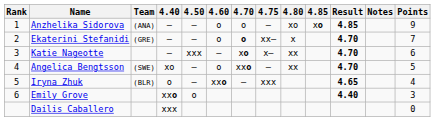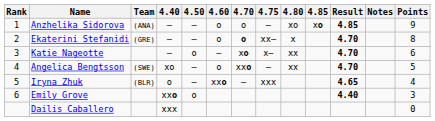 <table class="wikitable sortable" style="text-align:center">
 <tr>
 <th>Rank</th>
 <th>Name</th>
 <th>Team</th>
 <th>4.40</th>
 <th>4.50</th>
 <th>4.60</th>
 <th>4.70</th>
 <th>4.75</th>
 <th>4.80</th>
 <th>4.85</th>
 <th>Result</th>
 <th>Notes</th>
 <th>Points</th>
 </tr>
 <tr>
 <td>1</td>
 <td align=left><a href='#'>Anzhelika Sidorova</a></td>
 <td align=left> <small>(ANA)</small></td>
 <td>–</td>
 <td>–</td>
 <td>o</td>
 <td>o</td>
 <td>–</td>
 <td>xo</td>
 <td>x<strong>o</strong></td>
 <td><strong>4.85</strong></td>
 <td></td>
 <td>9</td>
 </tr>
 <tr>
 <td>2</td>
 <td align=left><a href='#'>Ekaterini Stefanidi</a></td>
 <td align=left> <small>(GRE)</small></td>
 <td>–</td>
 <td>–</td>
 <td>o</td>
 <td><strong>o</strong></td>
 <td>xx–</td>
 <td>x</td>
 <td></td>
 <td><strong>4.70</strong></td>
 <td></td>
-<td>7</td>
+<td>8</td>
 </tr>
 <tr>
 <td>3</td>
 <td align=left><a href='#'>Katie Nageotte</a></td>
 <td align=left></td>
 <td>–</td>
-<td>xxx</td>
+<td>o</td>
 <td>–</td>
 <td>x<strong>o</strong></td>
 <td>x–</td>
 <td>xx</td>
 <td></td>
 <td><strong>4.70</strong></td>
 <td></td>
 <td>6</td>
 </tr>
 <tr>
 <td>4</td>
 <td align=left><a href='#'>Angelica Bengtsson</a></td>
 <td align=left> <small>(SWE)</small></td>
 <td>xo</td>
 <td>–</td>
 <td>o</td>
 <td>xx<strong>o</strong></td>
 <td>–</td>
 <td>xx</td>
 <td></td>
 <td><strong>4.70</strong></td>
 <td></td>
 <td>5</td>
 </tr>
 <tr>
 <td>5</td>
 <td align=left><a href='#'>Iryna Zhuk</a></td>
 <td align=left> <small>(BLR)</small></td>
 <td>o</td>
 <td>–</td>
 <td>xx<strong>o</strong></td>
 <td>–</td>
 <td>xxx</td>
 <td></td>
 <td></td>
 <td><strong>4.65</strong></td>
 <td></td>
 <td>4</td>
 </tr>
 <tr>
 <td>6</td>
 <td align=left><a href='#'>Emily Grove</a></td>
 <td align=left></td>
 <td>xx<strong>o</strong></td>
 <td>o</td>
 <td></td>
 <td></td>
 <td></td>
 <td></td>
 <td></td>
 <td><strong>4.40</strong></td>
 <td></td>
 <td>3</td>
 </tr>
 <tr>
 <td></td>
 <td align=left><a href='#'>Dailis Caballero</a></td>
 <td align=left></td>
 <td>xxx</td>
 <td></td>
 <td></td>
 <td></td>
 <td></td>
 <td></td>
 <td></td>
 <td><strong></strong></td>
 <td></td>
 <td>0</td>
 </tr>
 </table>
